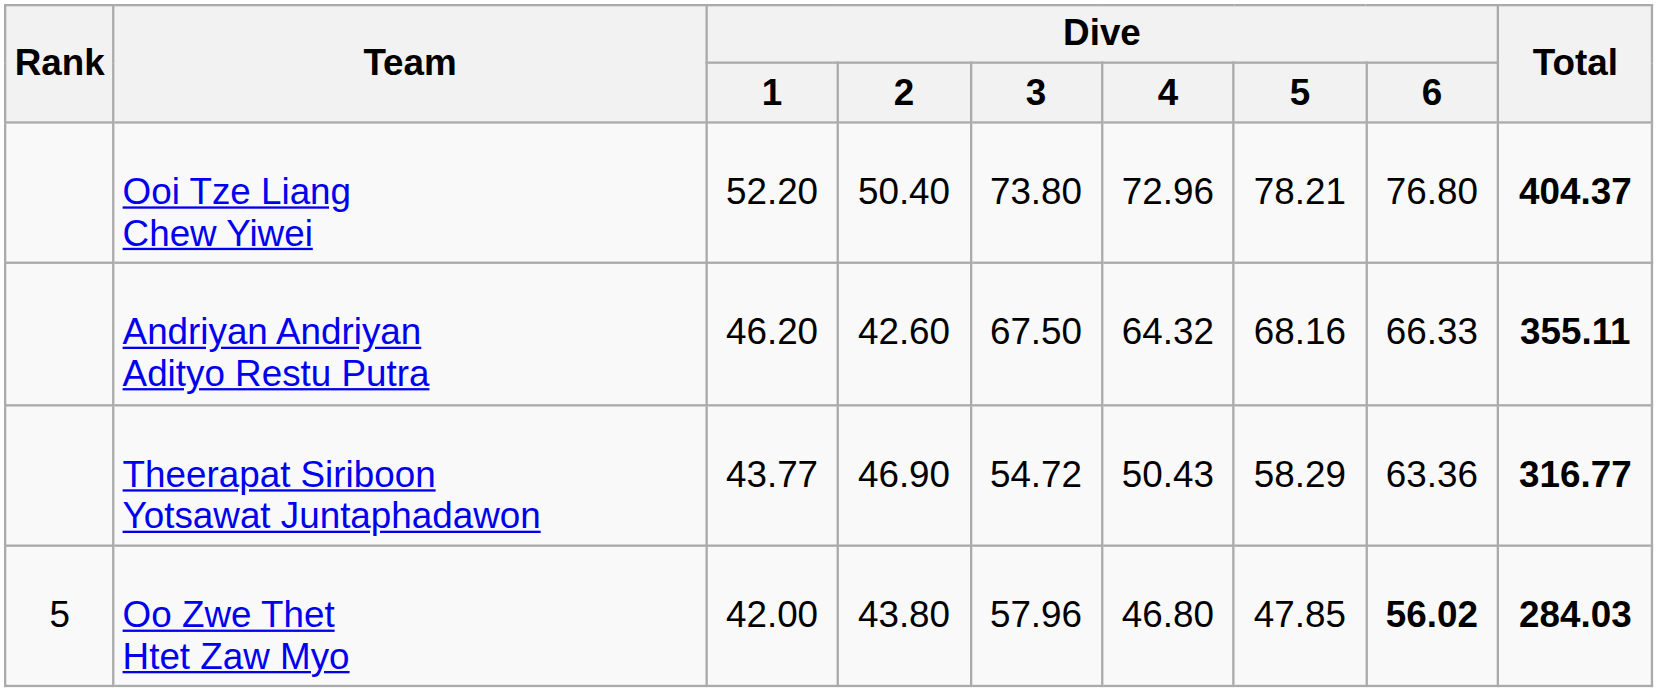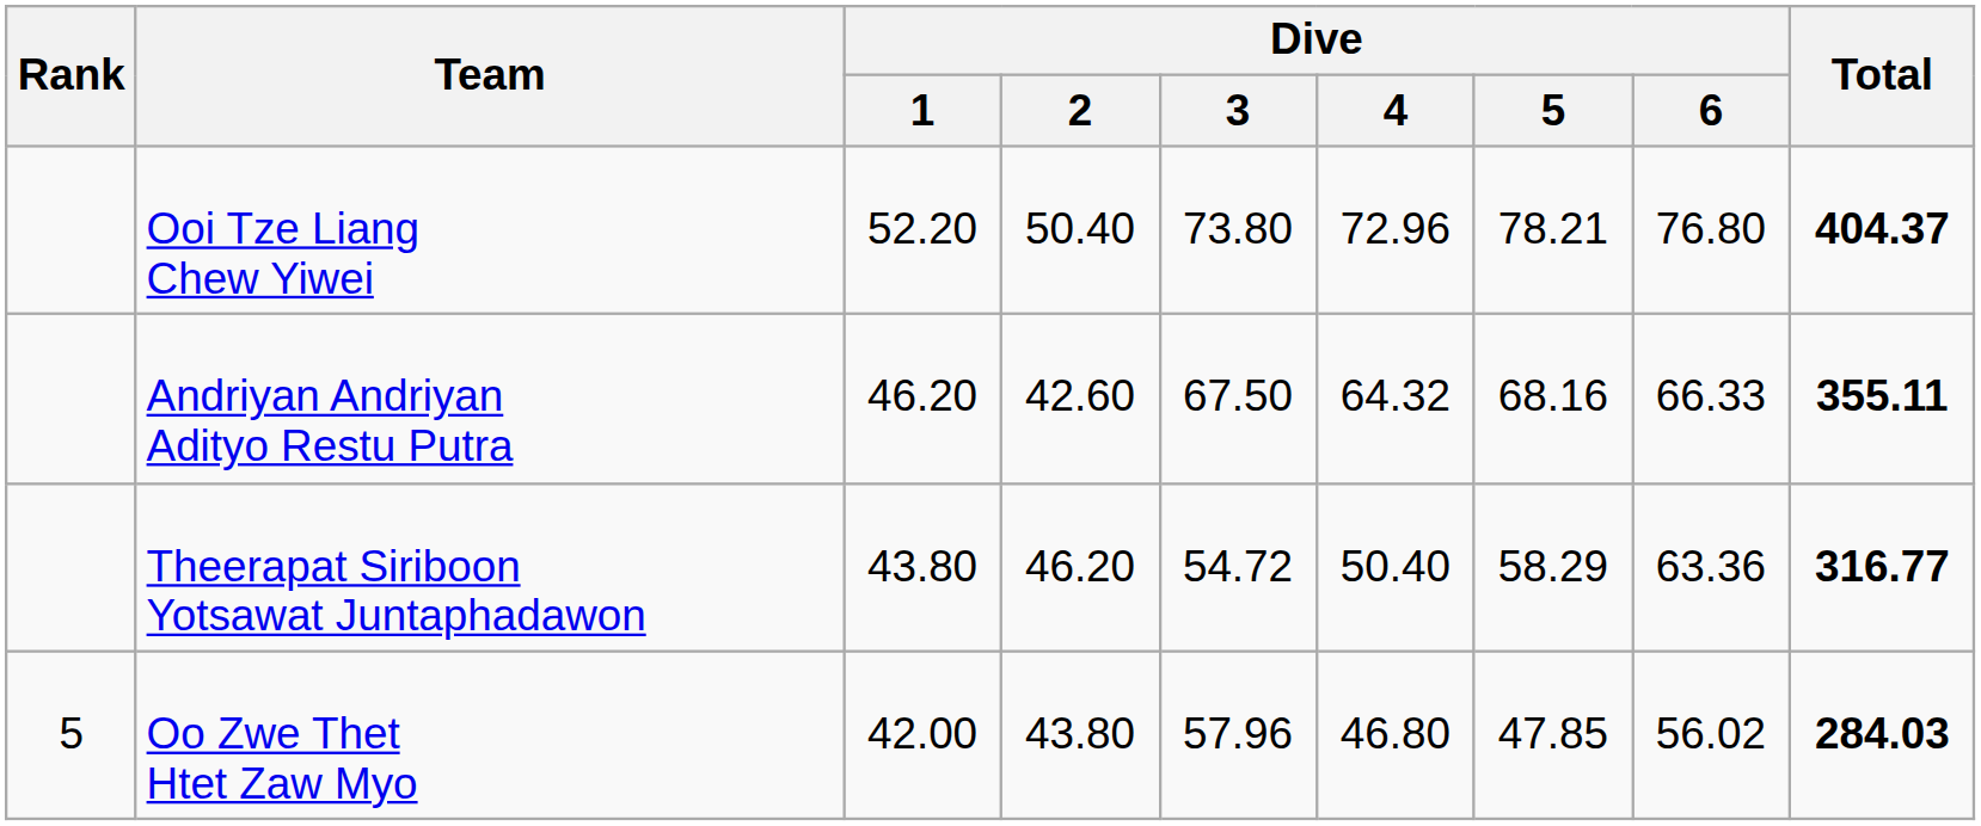 <table class=wikitable style="text-align:center">
 <tr>
 <th rowspan="2" width=40>Rank</th>
 <th rowspan="2" width=250>Team</th>
 <th colspan="6">Dive</th>
 <th rowspan="2" width=60>Total</th>
 </tr>
 <tr>
 <th width=50>1</th>
 <th width=50>2</th>
 <th width=50>3</th>
 <th width=50>4</th>
 <th width=50>5</th>
 <th width=50>6</th>
 </tr>
 <tr>
 <td></td>
 <td align=left><br> <a href='#'>Ooi Tze Liang</a> <br> <a href='#'>Chew Yiwei</a></td>
 <td>52.20</td>
 <td>50.40</td>
 <td>73.80</td>
 <td>72.96</td>
 <td>78.21</td>
 <td>76.80</td>
 <td><strong>404.37</strong></td>
 </tr>
 <tr>
 <td></td>
 <td align=left><br> <a href='#'>Andriyan Andriyan</a> <br> <a href='#'>Adityo Restu Putra</a></td>
 <td>46.20</td>
 <td>42.60</td>
 <td>67.50</td>
 <td>64.32</td>
 <td>68.16</td>
 <td>66.33</td>
 <td><strong>355.11</strong></td>
 </tr>
 <tr>
 <td></td>
 <td align=left><br> <a href='#'>Theerapat Siriboon</a> <br> <a href='#'>Yotsawat Juntaphadawon</a></td>
-<td>43.77</td>
-<td>46.90</td>
+<td>43.80</td>
+<td>46.20</td>
 <td>54.72</td>
-<td>50.43</td>
+<td>50.40</td>
 <td>58.29</td>
 <td>63.36</td>
 <td><strong>316.77</strong></td>
 </tr>
 <tr>
 <td>5</td>
 <td align=left><br> <a href='#'>Oo Zwe Thet</a> <br> <a href='#'>Htet Zaw Myo</a></td>
 <td>42.00</td>
 <td>43.80</td>
 <td>57.96</td>
 <td>46.80</td>
 <td>47.85</td>
-<td><strong>56.02</strong></td>
+<td>56.02</td>
 <td><strong>284.03</strong></td>
 </tr>
 </table>
